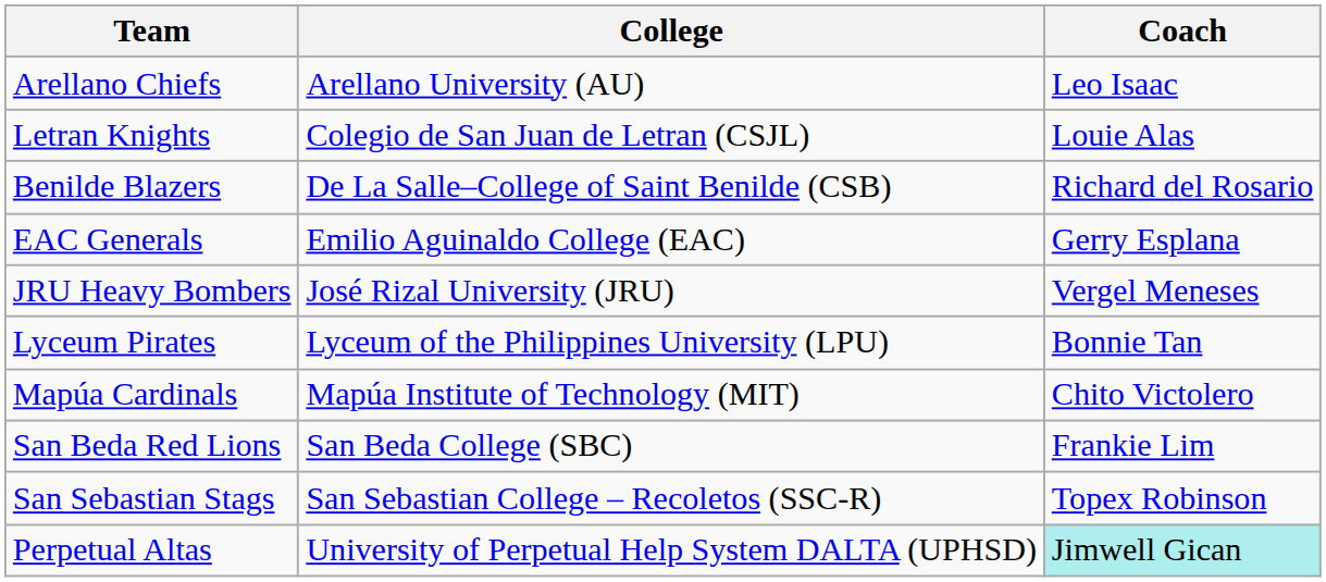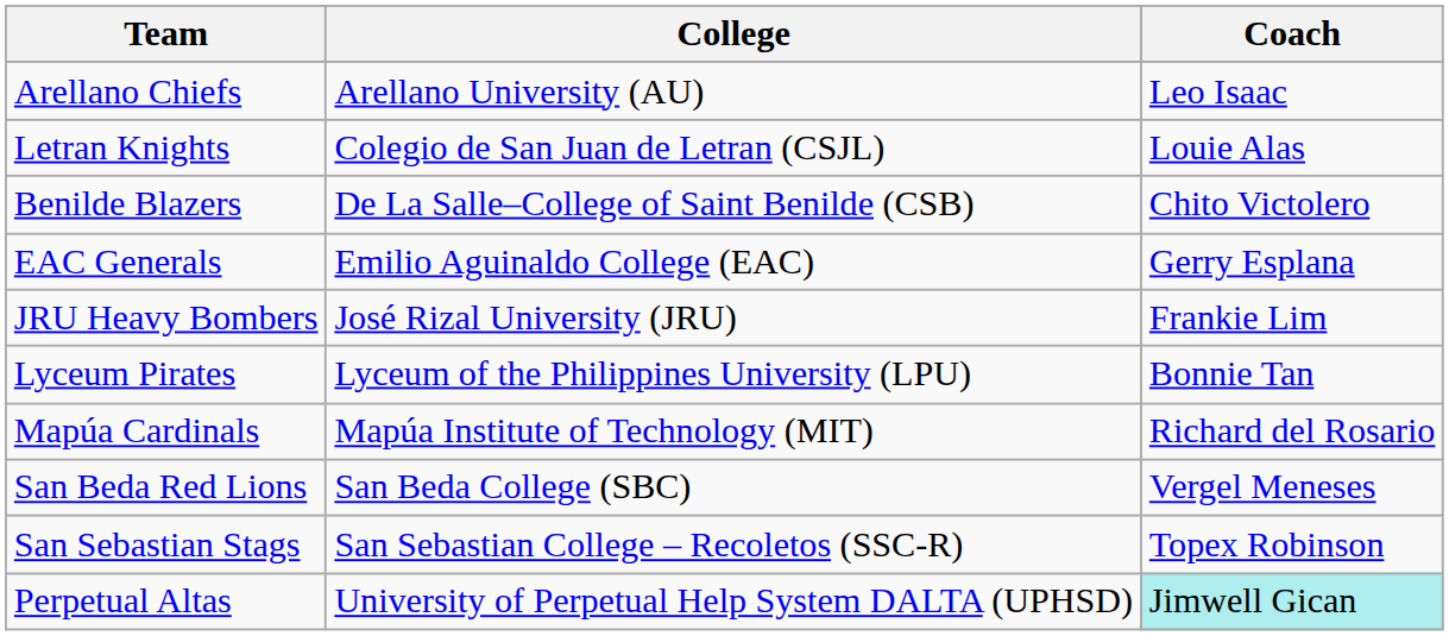 <table class="wikitable">
 <tr>
 <th>Team</th>
 <th>College</th>
 <th>Coach</th>
 </tr>
 <tr>
 <td><a href='#'>Arellano Chiefs</a></td>
 <td><a href='#'>Arellano University</a> (AU)</td>
 <td><a href='#'>Leo Isaac</a></td>
 </tr>
 <tr>
 <td><a href='#'>Letran Knights</a></td>
 <td><a href='#'>Colegio de San Juan de Letran</a> (CSJL)</td>
 <td><a href='#'>Louie Alas</a></td>
 </tr>
 <tr>
 <td><a href='#'>Benilde Blazers</a></td>
 <td><a href='#'>De La Salle–College of Saint Benilde</a> (CSB)</td>
-<td><a href='#'>Richard del Rosario</a></td>
+<td><a href='#'>Chito Victolero</a></td>
 </tr>
 <tr>
 <td><a href='#'>EAC Generals</a></td>
 <td><a href='#'>Emilio Aguinaldo College</a> (EAC)</td>
 <td><a href='#'>Gerry Esplana</a></td>
 </tr>
 <tr>
 <td><a href='#'>JRU Heavy Bombers</a></td>
 <td><a href='#'>José Rizal University</a> (JRU)</td>
-<td><a href='#'>Vergel Meneses</a></td>
+<td><a href='#'>Frankie Lim</a></td>
 </tr>
 <tr>
 <td><a href='#'>Lyceum Pirates</a></td>
 <td><a href='#'>Lyceum of the Philippines University</a> (LPU)</td>
 <td><a href='#'>Bonnie Tan</a></td>
 </tr>
 <tr>
 <td><a href='#'>Mapúa Cardinals</a></td>
 <td><a href='#'>Mapúa Institute of Technology</a> (MIT)</td>
-<td><a href='#'>Chito Victolero</a></td>
+<td><a href='#'>Richard del Rosario</a></td>
 </tr>
 <tr>
 <td><a href='#'>San Beda Red Lions</a></td>
 <td><a href='#'>San Beda College</a> (SBC)</td>
-<td><a href='#'>Frankie Lim</a></td>
+<td><a href='#'>Vergel Meneses</a></td>
 </tr>
 <tr>
 <td><a href='#'>San Sebastian Stags</a></td>
 <td><a href='#'>San Sebastian College – Recoletos</a> (SSC-R)</td>
 <td><a href='#'>Topex Robinson</a></td>
 </tr>
 <tr>
 <td><a href='#'>Perpetual Altas</a></td>
 <td><a href='#'>University of Perpetual Help System DALTA</a> (UPHSD)</td>
 <td style="background: paleturquoise;">Jimwell Gican</td>
 </tr>
 </table>
